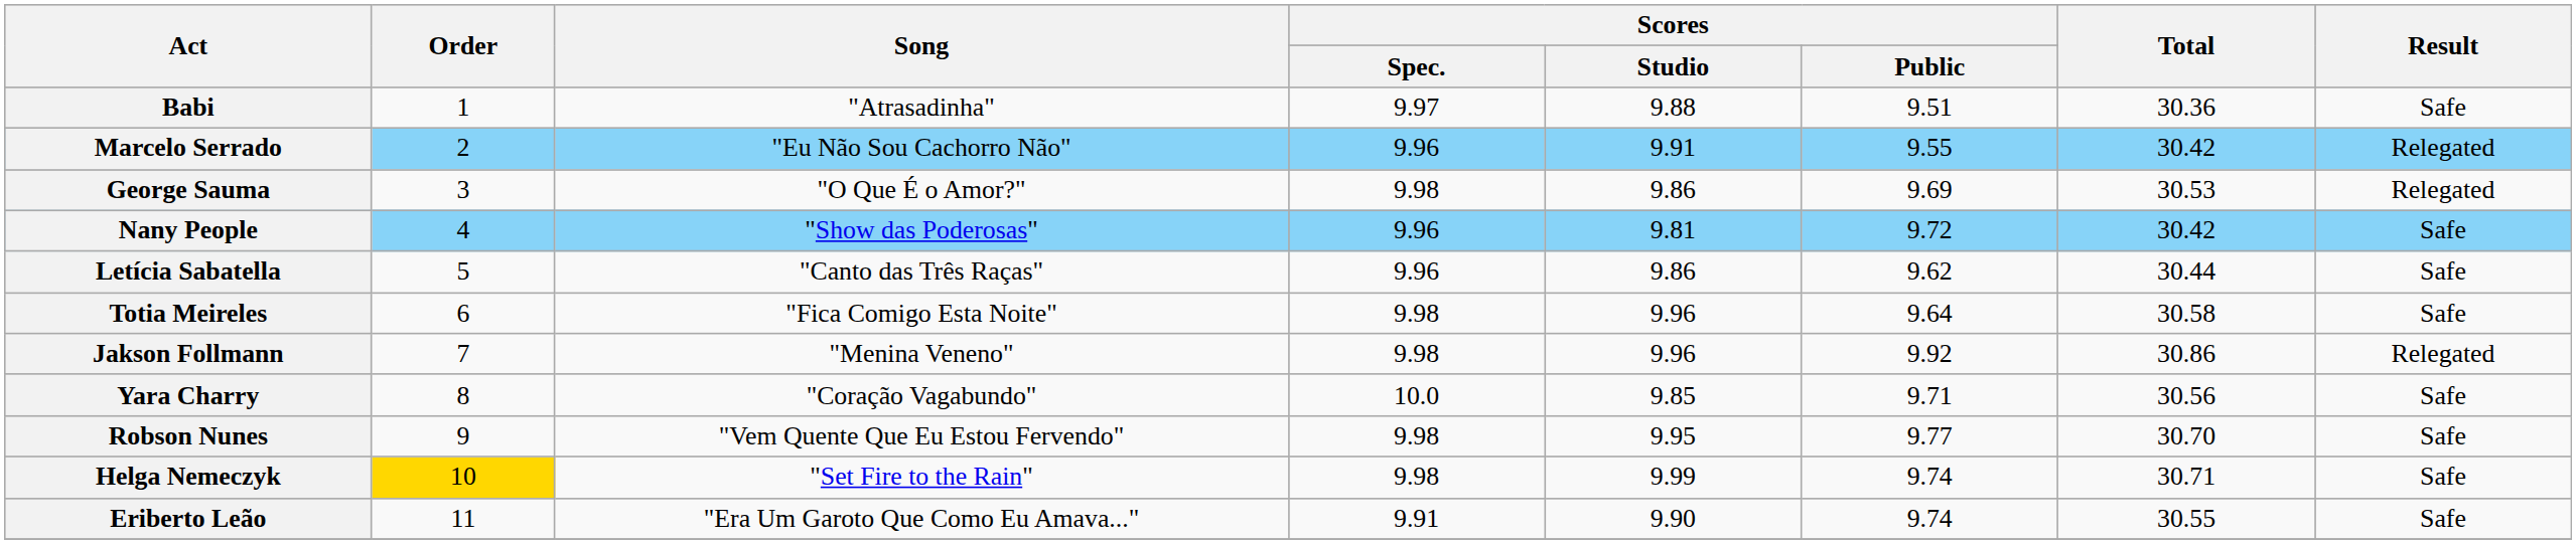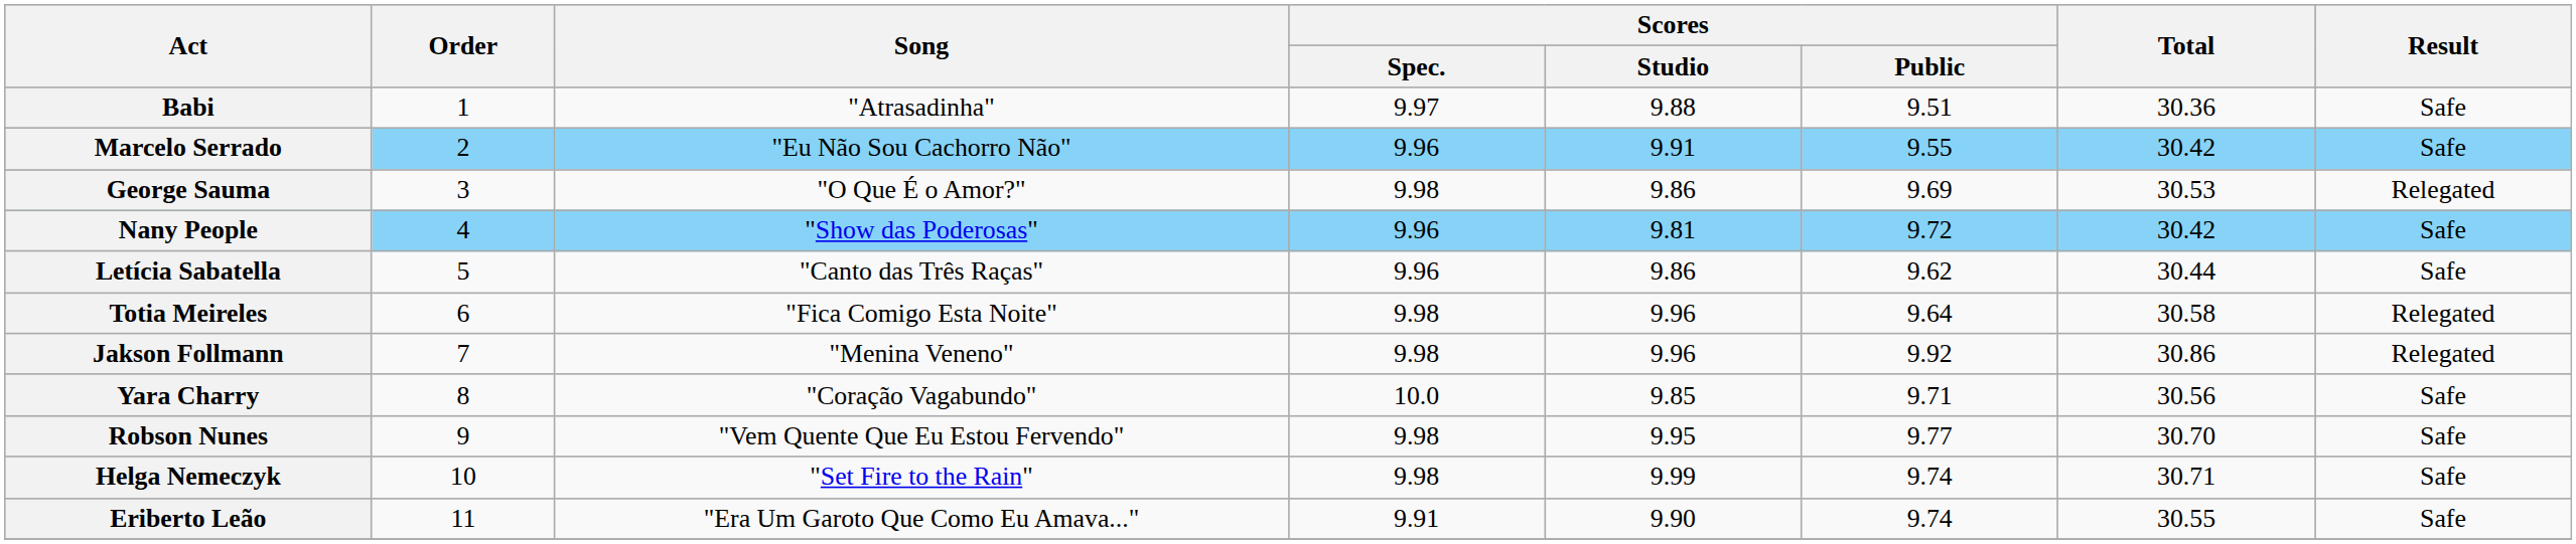 <table class="wikitable plainrowheaders" style="text-align:center; width:100%;">
 <tr>
 <th scope="col" rowspan=2 width="10.0%">Act</th>
 <th scope="col" rowspan=2 width="05.0%">Order</th>
 <th scope="col" rowspan=2 width="20.0%">Song</th>
 <th scope="col" colspan=3 width="20.0%">Scores</th>
 <th scope="col" rowspan=2 width="07.0%">Total</th>
 <th scope="col" rowspan=2 width="07.0%">Result</th>
 </tr>
 <tr>
 <th scope="col" width="07.0%">Spec.</th>
 <th scope="col" width="07.0%">Studio</th>
 <th scope="col" width="07.0%">Public</th>
 </tr>
 <tr>
 <th scope="row">Babi</th>
 <td>1</td>
 <td>"Atrasadinha"</td>
 <td>9.97 </td>
 <td>9.88</td>
 <td>9.51</td>
 <td>30.36</td>
 <td>Safe</td>
 </tr>
 <tr bgcolor=87D3F8>
 <th scope="row">Marcelo Serrado</th>
 <td>2</td>
 <td>"Eu Não Sou Cachorro Não"</td>
 <td>9.96 </td>
 <td>9.91</td>
 <td>9.55</td>
 <td>30.42</td>
-<td>Relegated</td>
+<td>Safe</td>
 </tr>
 <tr>
 <th scope="row">George Sauma</th>
 <td>3</td>
 <td>"O Que É o Amor?"</td>
 <td>9.98 </td>
 <td>9.86</td>
 <td>9.69</td>
 <td>30.53</td>
 <td>Relegated</td>
 </tr>
 <tr bgcolor=87D3F8>
 <th scope="row">Nany People</th>
 <td>4</td>
 <td>"<a href='#'>Show das Poderosas</a>"</td>
 <td>9.96 </td>
 <td>9.81</td>
 <td>9.72</td>
 <td>30.42</td>
 <td>Safe</td>
 </tr>
 <tr>
 <th scope="row">Letícia Sabatella</th>
 <td>5</td>
 <td>"Canto das Três Raças"</td>
 <td>9.96 </td>
 <td>9.86</td>
 <td>9.62</td>
 <td>30.44</td>
 <td>Safe</td>
 </tr>
 <tr>
 <th scope="row">Totia Meireles</th>
 <td>6</td>
 <td>"Fica Comigo Esta Noite"</td>
 <td>9.98 </td>
 <td>9.96</td>
 <td>9.64</td>
 <td>30.58</td>
-<td>Safe</td>
+<td>Relegated</td>
 </tr>
 <tr>
 <th scope="row">Jakson Follmann</th>
 <td>7</td>
 <td>"Menina Veneno"</td>
 <td>9.98 </td>
 <td>9.96</td>
 <td>9.92</td>
 <td>30.86</td>
 <td>Relegated</td>
 </tr>
 <tr>
 <th scope="row">Yara Charry</th>
 <td>8</td>
 <td>"Coração Vagabundo"</td>
 <td>10.0 </td>
 <td>9.85</td>
 <td>9.71</td>
 <td>30.56</td>
 <td>Safe</td>
 </tr>
 <tr>
 <th scope="row">Robson Nunes</th>
 <td>9</td>
 <td>"Vem Quente Que Eu Estou Fervendo"</td>
 <td>9.98 </td>
 <td>9.95</td>
 <td>9.77</td>
 <td>30.70</td>
 <td>Safe</td>
 </tr>
 <tr>
 <th scope="row">Helga Nemeczyk</th>
-<td style="background: gold;">10</td>
+<td>10</td>
 <td>"<a href='#'>Set Fire to the Rain</a>"</td>
 <td>9.98 </td>
 <td>9.99</td>
 <td>9.74</td>
 <td>30.71</td>
 <td>Safe</td>
 </tr>
 <tr>
 <th scope="row">Eriberto Leão</th>
 <td>11</td>
 <td>"Era Um Garoto Que Como Eu Amava..."</td>
 <td>9.91 </td>
 <td>9.90</td>
 <td>9.74</td>
 <td>30.55</td>
 <td>Safe</td>
 </tr>
 <tr>
 </tr>
 </table>
